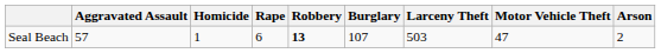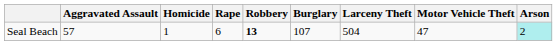 <table class="wikitable">
 <tr>
 <th></th>
 <th>Aggravated Assault</th>
 <th>Homicide</th>
 <th>Rape</th>
 <th>Robbery</th>
 <th>Burglary</th>
 <th>Larceny Theft</th>
 <th>Motor Vehicle Theft</th>
 <th>Arson</th>
 </tr>
 <tr>
 <td>Seal Beach</td>
 <td>57</td>
 <td>1</td>
 <td>6</td>
 <td><strong>13</strong></td>
 <td>107</td>
-<td>503</td>
+<td>504</td>
 <td>47</td>
-<td>2</td>
+<td style="background: paleturquoise;">2</td>
 </tr>
 </table>
